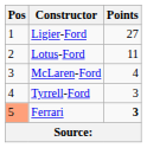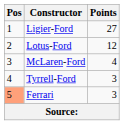 <table class="wikitable" style="font-size: 95%;">
 <tr>
 <th>Pos</th>
 <th>Constructor</th>
 <th>Points</th>
 </tr>
 <tr>
 <td>1</td>
 <td> <a href='#'>Ligier</a>-<a href='#'>Ford</a></td>
 <td align="right">27</td>
 </tr>
 <tr>
 <td>2</td>
 <td> <a href='#'>Lotus</a>-<a href='#'>Ford</a></td>
-<td align="right">11</td>
+<td align="right">12</td>
 </tr>
 <tr>
 <td>3</td>
 <td> <a href='#'>McLaren</a>-<a href='#'>Ford</a></td>
 <td align="right">4</td>
 </tr>
 <tr>
 <td>4</td>
 <td> <a href='#'>Tyrrell</a>-<a href='#'>Ford</a></td>
 <td align="right">3</td>
 </tr>
 <tr>
 <td style="background: lightsalmon;">5</td>
 <td> <a href='#'>Ferrari</a></td>
-<td align="right"><strong>3</strong></td>
+<td align="right">3</td>
 </tr>
 <tr>
 <th colspan=4>Source:</th>
 </tr>
 </table>
